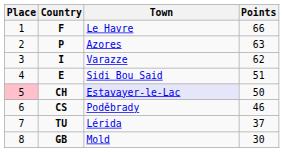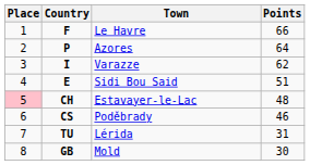 <table class="wikitable" style="text-align;">
 <tr>
 <th width="25">Place</th>
 <th width="25">Country</th>
 <th width="200">Town</th>
 <th width="25">Points</th>
 </tr>
 <tr>
 <td align="center">1</td>
 <td align="center"><strong>F</strong></td>
 <td align="left"><a href='#'>Le Havre</a></td>
 <td align="center">66</td>
 </tr>
 <tr>
 <td align="center">2</td>
 <td align="center"><strong>P</strong></td>
 <td align="left"><a href='#'>Azores</a></td>
-<td align="center">63</td>
+<td align="center">64</td>
 </tr>
 <tr>
 <td align="center">3</td>
 <td align="center"><strong>I</strong></td>
 <td align="left"><a href='#'>Varazze</a></td>
 <td align="center">62</td>
 </tr>
 <tr>
 <td align="center">4</td>
 <td align="center"><strong>E</strong></td>
 <td align="left"><a href='#'>Sidi Bou Said</a></td>
 <td align="center">51</td>
 </tr>
 <tr>
 <td align="center" style="background: pink;">5</td>
 <td align="center"><strong>CH</strong></td>
-<td align="left" style="background: lavender;"><a href='#'>Estavayer-le-Lac</a></td>
-<td align="center">50</td>
+<td align="left"><a href='#'>Estavayer-le-Lac</a></td>
+<td align="center">48</td>
 </tr>
 <tr>
 <td align="center">6</td>
 <td align="center"><strong>CS</strong></td>
 <td align="left"><a href='#'>Poděbrady</a></td>
 <td align="center">46</td>
 </tr>
 <tr>
 <td align="center">7</td>
 <td align="center"><strong>TU</strong></td>
 <td align="left"><a href='#'>Lérida</a></td>
-<td align="center">37</td>
+<td align="center">31</td>
 </tr>
 <tr>
 <td align="center">8</td>
 <td align="center"><strong>GB</strong></td>
 <td align="left"><a href='#'>Mold</a></td>
 <td align="center">30</td>
 </tr>
 </table>
